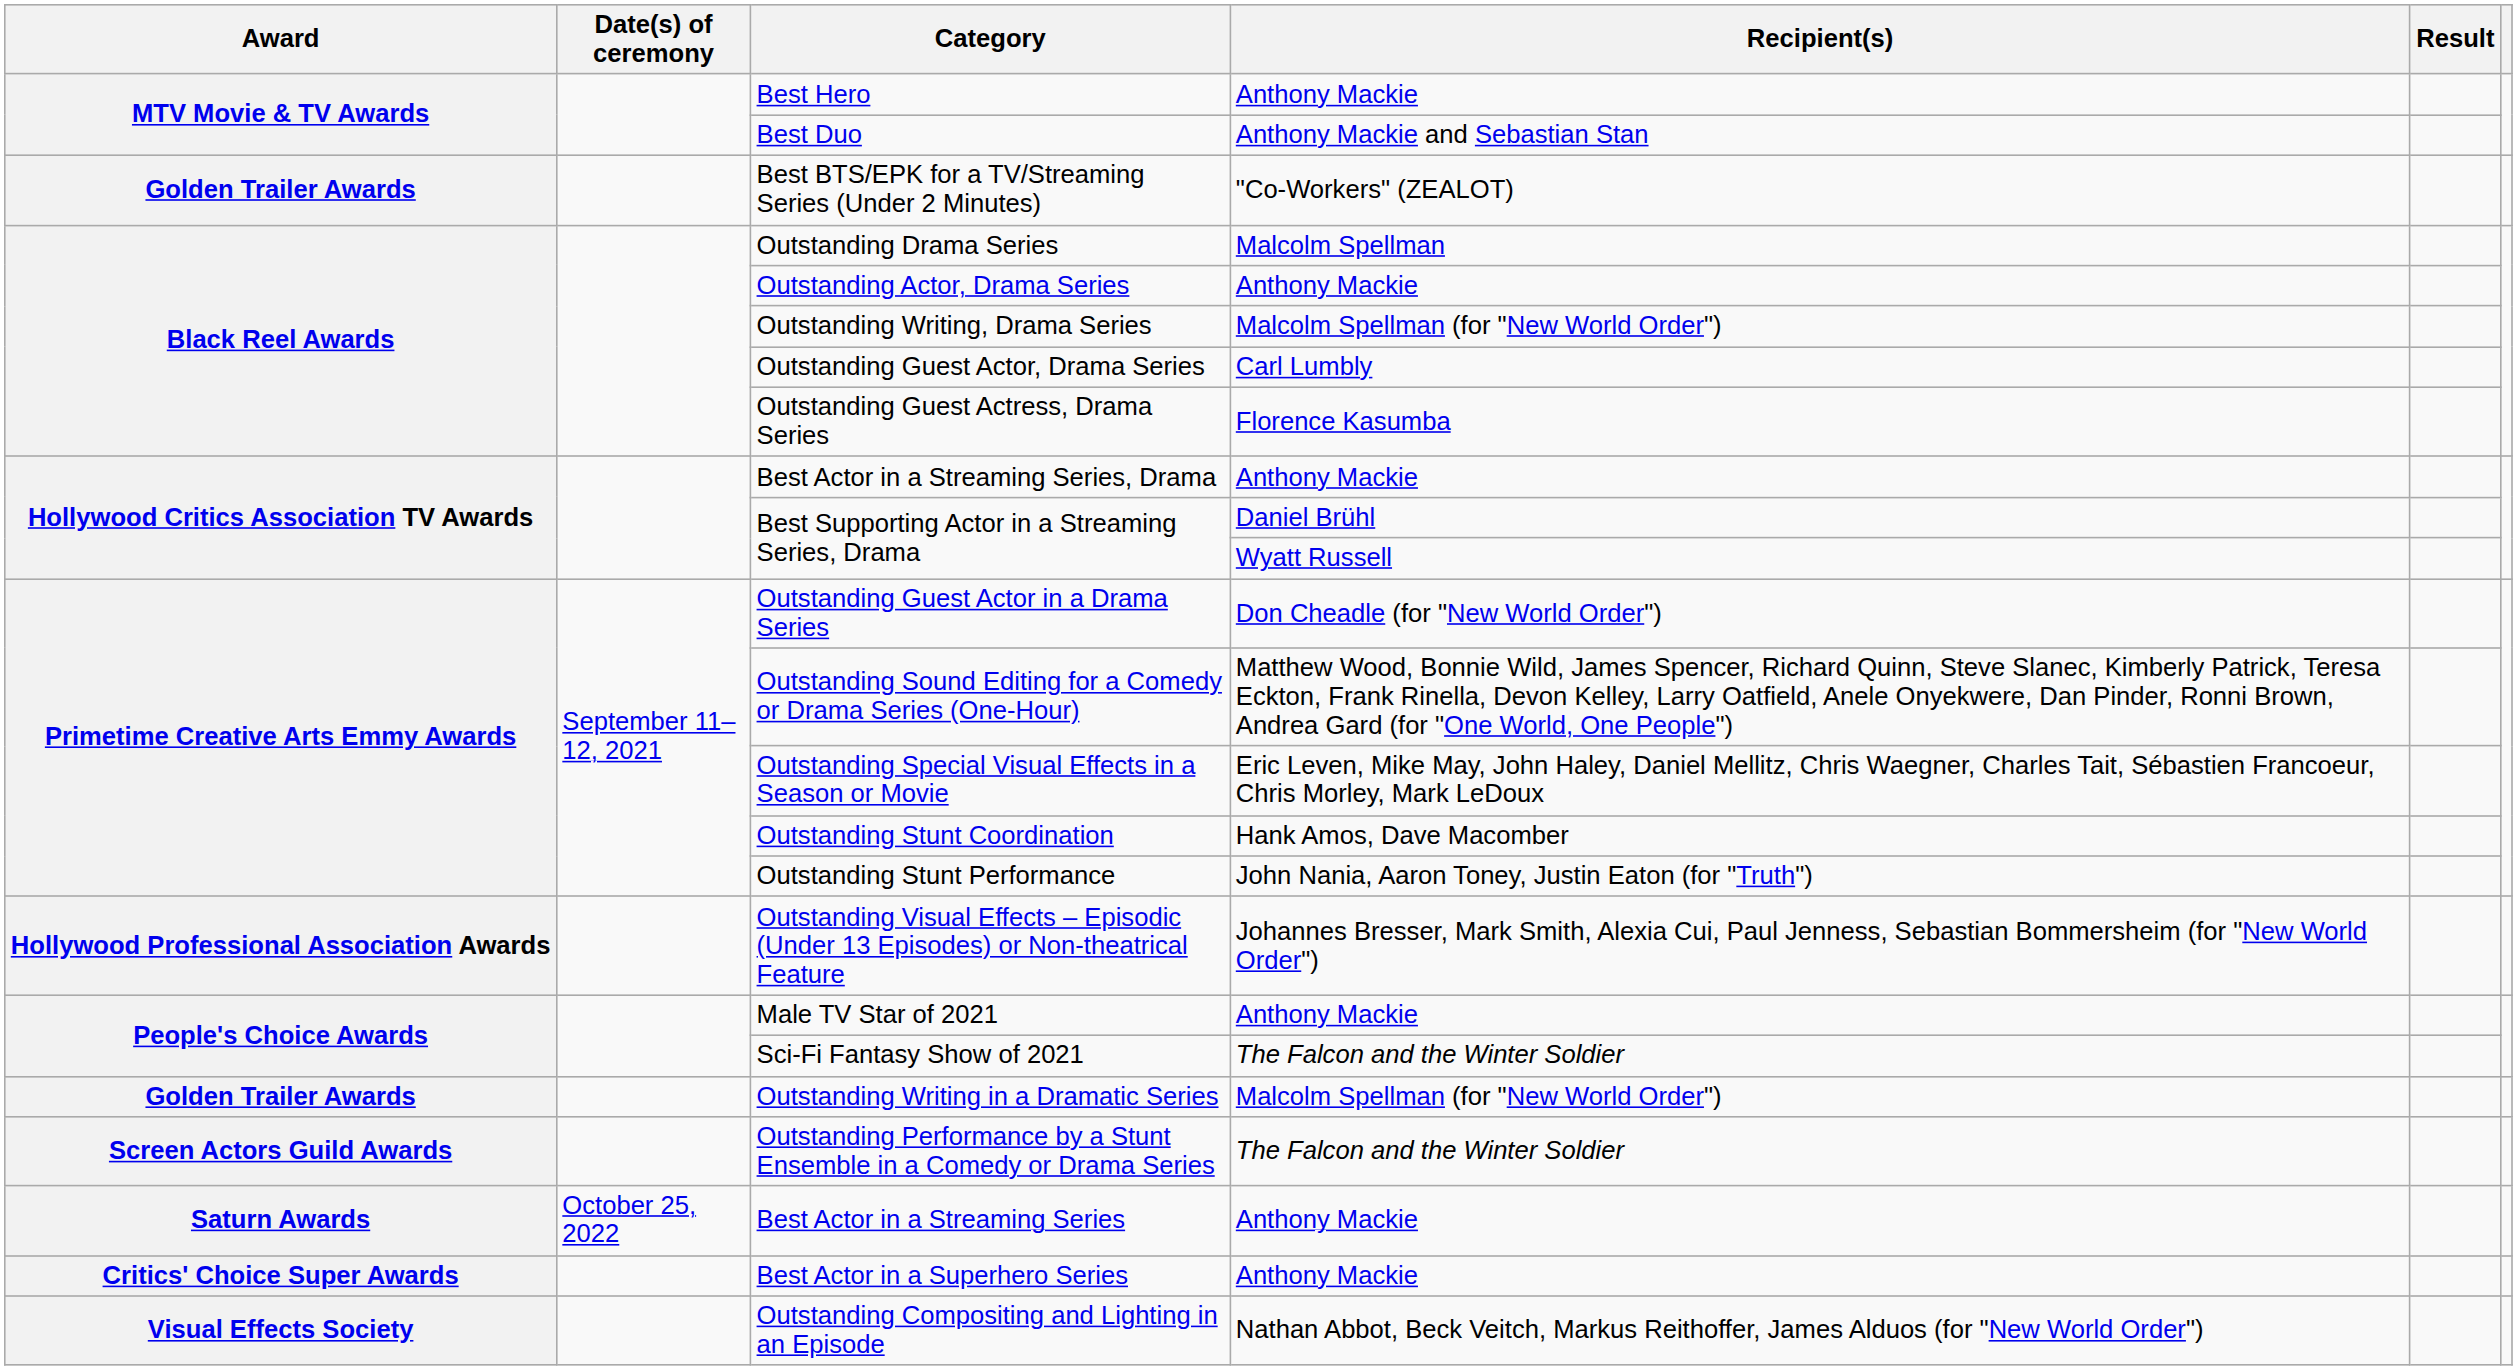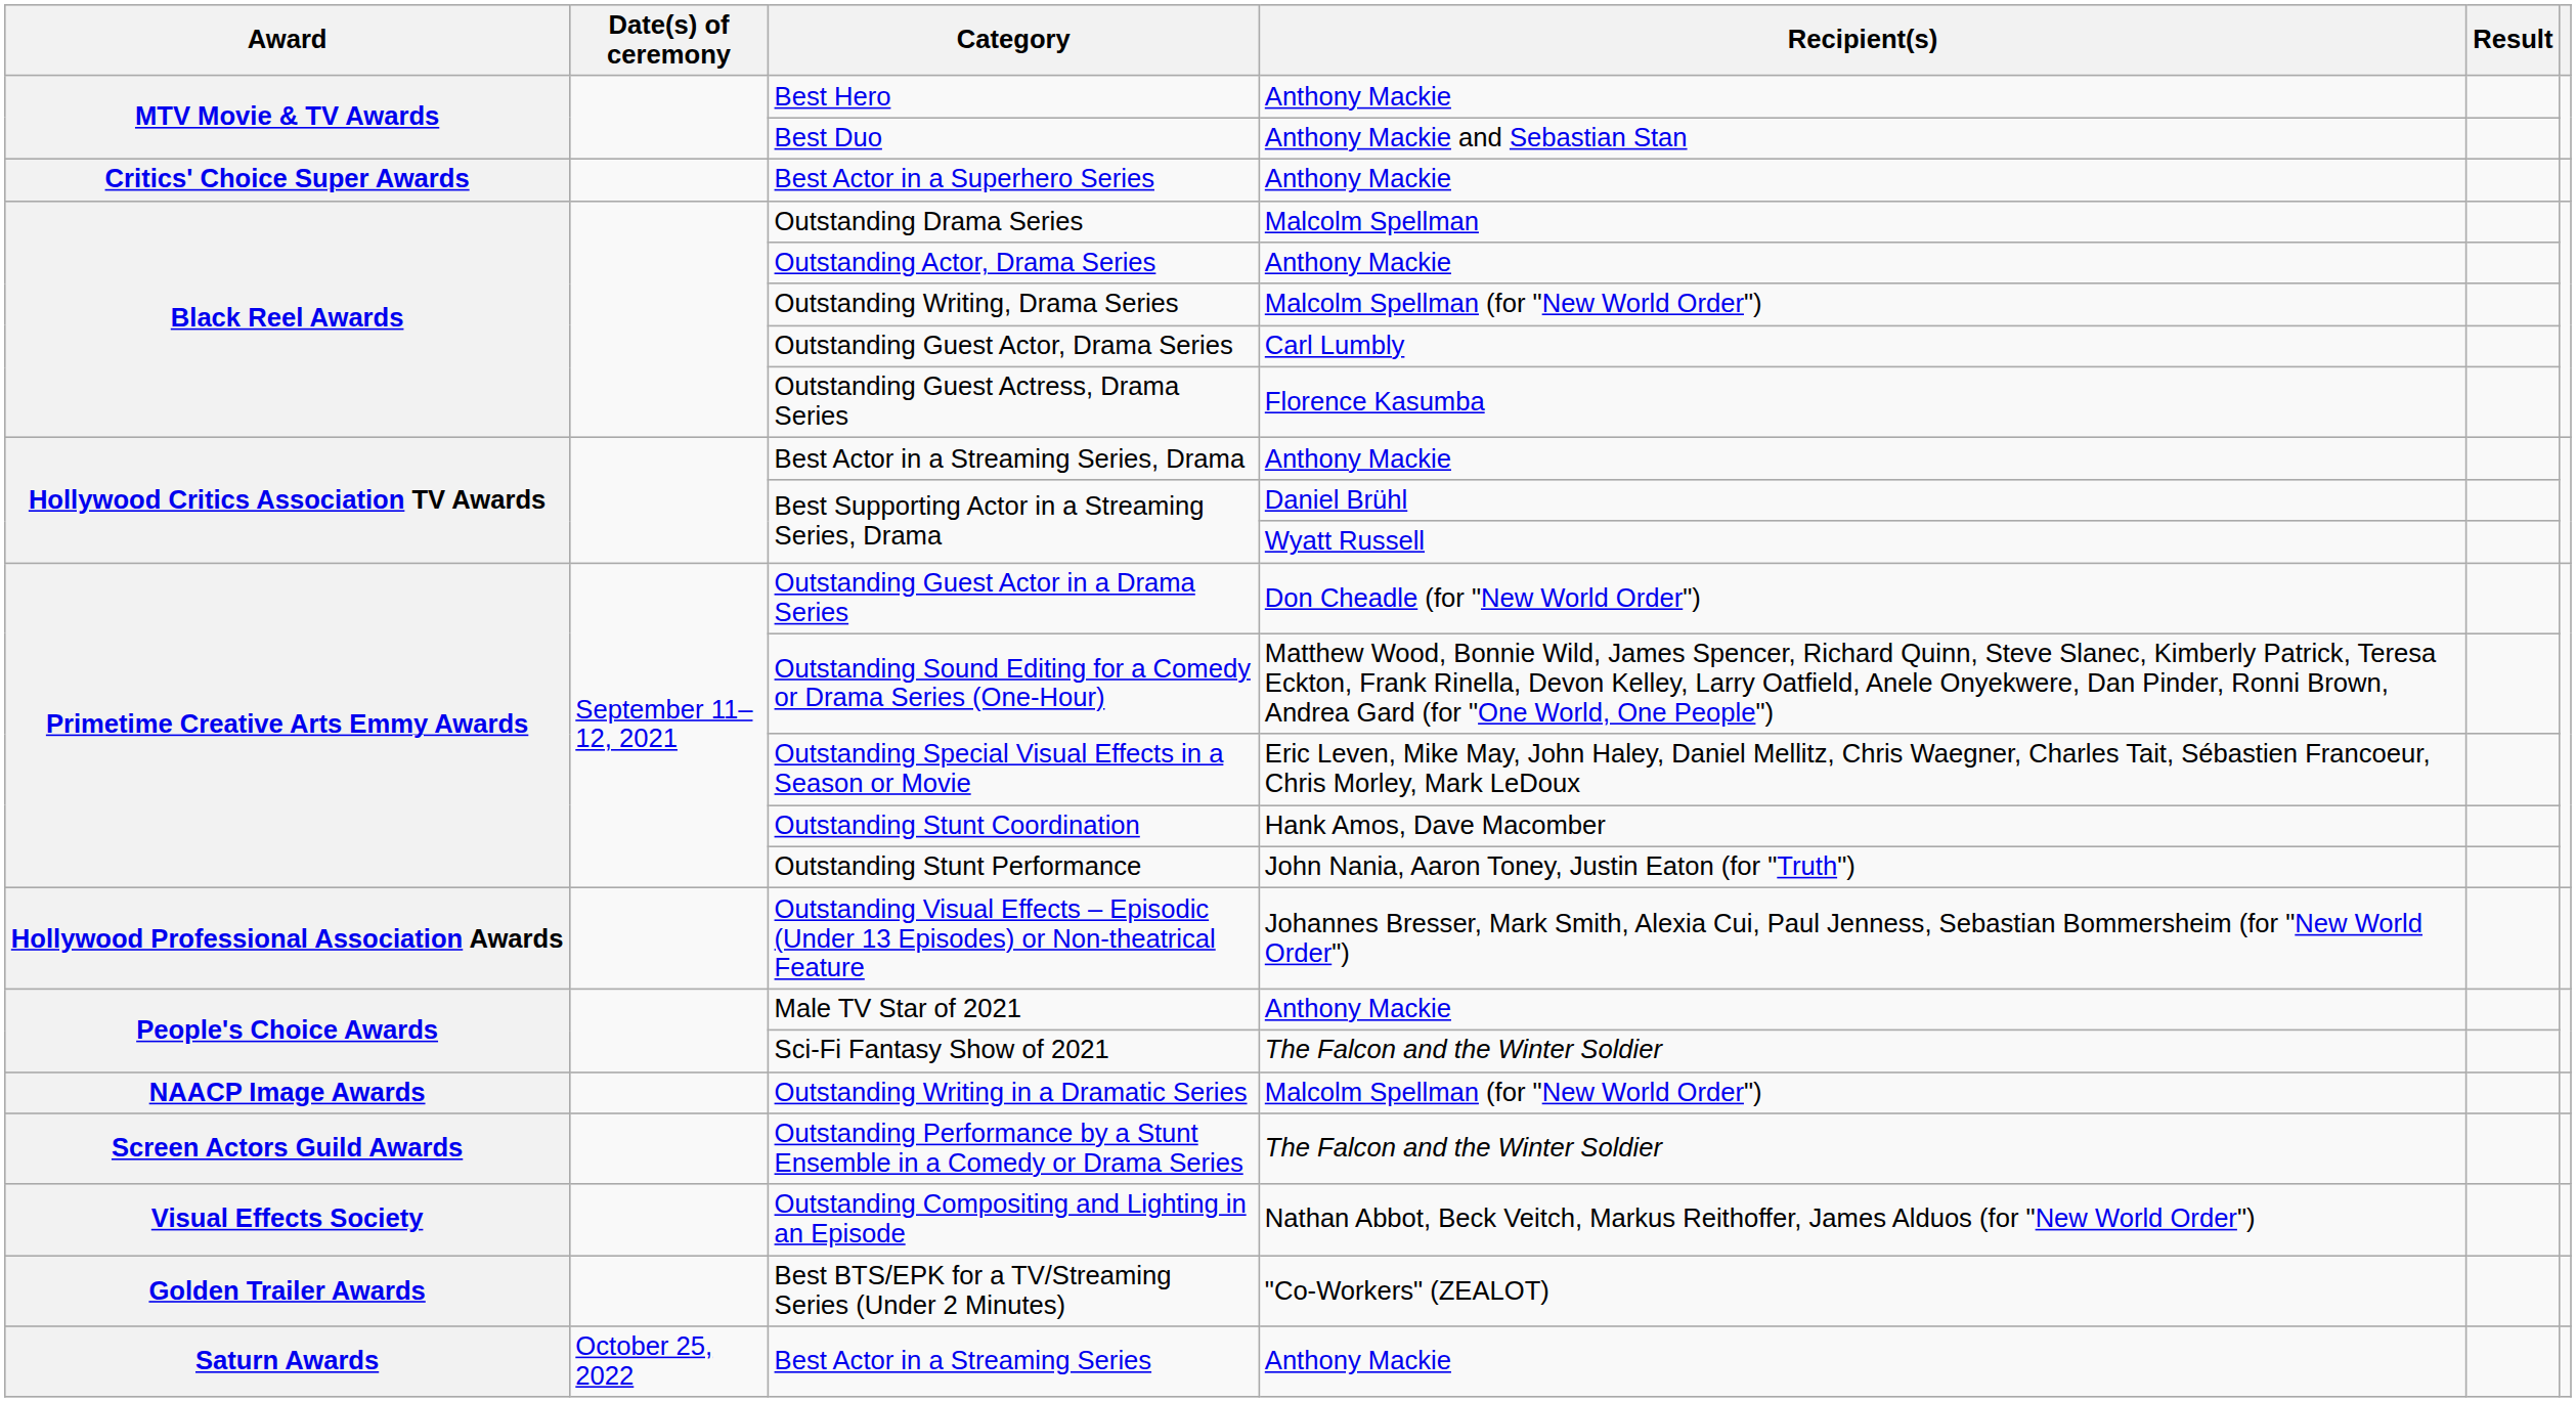 <table class="wikitable sortable plainrowheaders" style="width: 99%">
 <tr>
 <th scope="col" style="width:22%;">Award</th>
 <th scope="col">Date(s) of ceremony</th>
 <th scope="col">Category</th>
 <th scope="col">Recipient(s)</th>
 <th scope="col">Result</th>
 <th scope="col" class="unsortable"></th>
 </tr>
 <tr>
 <th scope="row" rowspan="2" style="text-align:center;"><a href='#'>MTV Movie & TV Awards</a></th>
 <td rowspan="2"><a href='#'></a></td>
 <td><a href='#'>Best Hero</a></td>
 <td><a href='#'>Anthony Mackie</a></td>
 <td></td>
 <td rowspan="2" style="text-align:center;"></td>
 </tr>
 <tr>
 <td><a href='#'>Best Duo</a></td>
 <td><a href='#'>Anthony Mackie</a> and <a href='#'>Sebastian Stan</a></td>
 <td></td>
 </tr>
 <tr>
-<th scope="row" style="text-align:center;"><a href='#'>Golden Trailer Awards</a></th>
+<th scope="row" style="text-align: center;"><a href='#'>Critics' Choice Super Awards</a></th>
+<td><a href='#'></a></td>
+<td><a href='#'>Best Actor in a Superhero Series</a></td>
+<td><a href='#'>Anthony Mackie</a></td>
 <td></td>
-<td>Best BTS/EPK for a TV/Streaming Series (Under 2 Minutes)</td>
-<td>"Co-Workers" (ZEALOT)</td>
-<td></td>
-<td style="text-align:center;"></td>
+<td style="text-align: center;"></td>
 </tr>
 <tr>
 <th scope="row" rowspan="5" style="text-align:center;"><a href='#'>Black Reel Awards</a></th>
 <td rowspan="5"><a href='#'></a></td>
 <td>Outstanding Drama Series</td>
 <td><a href='#'>Malcolm Spellman</a></td>
 <td></td>
 <td rowspan="5" style="text-align:center;"></td>
 </tr>
 <tr>
 <td><a href='#'>Outstanding Actor, Drama Series</a></td>
 <td><a href='#'>Anthony Mackie</a></td>
 <td></td>
 </tr>
 <tr>
 <td>Outstanding Writing, Drama Series</td>
 <td><a href='#'>Malcolm Spellman</a> (for "<a href='#'>New World Order</a>")</td>
 <td></td>
 </tr>
 <tr>
 <td>Outstanding Guest Actor, Drama Series</td>
 <td><a href='#'>Carl Lumbly</a></td>
 <td></td>
 </tr>
 <tr>
 <td>Outstanding Guest Actress, Drama Series</td>
 <td><a href='#'>Florence Kasumba</a></td>
 <td></td>
 </tr>
 <tr>
 <th scope="row" rowspan="3" style="text-align:center;"><a href='#'>Hollywood Critics Association</a> TV Awards</th>
 <td rowspan="3"><a href='#'></a></td>
 <td>Best Actor in a Streaming Series, Drama</td>
 <td><a href='#'>Anthony Mackie</a></td>
 <td></td>
 <td rowspan="3" style="text-align:center;"></td>
 </tr>
 <tr>
 <td rowspan="2">Best Supporting Actor in a Streaming Series, Drama</td>
 <td><a href='#'>Daniel Brühl</a></td>
 <td></td>
 </tr>
 <tr>
 <td><a href='#'>Wyatt Russell</a></td>
 <td></td>
 </tr>
 <tr>
 <th scope="row" rowspan="5" style="text-align:center;"><a href='#'>Primetime Creative Arts Emmy Awards</a></th>
 <td rowspan="5"><a href='#'>September 11–12, 2021</a></td>
 <td><a href='#'>Outstanding Guest Actor in a Drama Series</a></td>
 <td><a href='#'>Don Cheadle</a> (for "<a href='#'>New World Order</a>")</td>
 <td></td>
 <td rowspan="5" style="text-align:center;"></td>
 </tr>
 <tr>
 <td><a href='#'>Outstanding Sound Editing for a Comedy or Drama Series (One-Hour)</a></td>
 <td>Matthew Wood, Bonnie Wild, James Spencer, Richard Quinn, Steve Slanec, Kimberly Patrick, Teresa Eckton, Frank Rinella, Devon Kelley, Larry Oatfield, Anele Onyekwere, Dan Pinder, Ronni Brown, Andrea Gard (for "<a href='#'>One World, One People</a>")</td>
 <td></td>
 </tr>
 <tr>
 <td><a href='#'>Outstanding Special Visual Effects in a Season or Movie</a></td>
 <td>Eric Leven, Mike May, John Haley, Daniel Mellitz, Chris Waegner, Charles Tait, Sébastien Francoeur, Chris Morley, Mark LeDoux</td>
 <td></td>
 </tr>
 <tr>
 <td><a href='#'>Outstanding Stunt Coordination</a></td>
 <td>Hank Amos, Dave Macomber</td>
 <td></td>
 </tr>
 <tr>
 <td>Outstanding Stunt Performance</td>
 <td>John Nania, Aaron Toney, Justin Eaton (for "<a href='#'>Truth</a>")</td>
 <td></td>
 </tr>
 <tr>
 <th scope="row" style="text-align:center;"><a href='#'>Hollywood Professional Association</a> Awards</th>
 <td></td>
 <td><a href='#'>Outstanding Visual Effects – Episodic (Under 13 Episodes) or Non-theatrical Feature</a></td>
 <td>Johannes Bresser, Mark Smith, Alexia Cui, Paul Jenness, Sebastian Bommersheim (for "<a href='#'>New World Order</a>")</td>
 <td></td>
 <td style="text-align:center;"></td>
 </tr>
 <tr>
 <th rowspan="2" scope="row" style="text-align:center;"><a href='#'>People's Choice Awards</a></th>
 <td rowspan="2"><a href='#'></a></td>
 <td>Male TV Star of 2021</td>
 <td><a href='#'>Anthony Mackie</a></td>
 <td></td>
 <td rowspan="2" style="text-align:center;"></td>
 </tr>
 <tr>
 <td>Sci-Fi Fantasy Show of 2021</td>
 <td><em>The Falcon and the Winter Soldier</em></td>
 <td></td>
 </tr>
 <tr>
-<th scope="row" style="text-align:center;"><a href='#'>Golden Trailer Awards</a></th>
+<th scope="row" style="text-align:center;"><a href='#'>NAACP Image Awards</a></th>
 <td><a href='#'></a></td>
 <td><a href='#'>Outstanding Writing in a Dramatic Series</a></td>
 <td><a href='#'>Malcolm Spellman</a> (for "<a href='#'>New World Order</a>")</td>
 <td></td>
 <td style="text-align: center;"></td>
 </tr>
 <tr>
 <th scope="row" style="text-align:center;"><a href='#'>Screen Actors Guild Awards</a></th>
 <td><a href='#'></a></td>
 <td><a href='#'>Outstanding Performance by a Stunt Ensemble in a Comedy or Drama Series</a></td>
 <td><em>The Falcon and the Winter Soldier</em></td>
 <td></td>
 <td style="text-align: center;"></td>
 </tr>
 <tr>
+<th scope="row" style="text-align: center;"><a href='#'>Visual Effects Society</a></th>
+<td><a href='#'></a></td>
+<td><a href='#'>Outstanding Compositing and Lighting in an Episode</a></td>
+<td>Nathan Abbot, Beck Veitch, Markus Reithoffer, James Alduos (for "<a href='#'>New World Order</a>")</td>
+<td></td>
+<td style="text-align: center;"></td>
+</tr>
+<tr>
+<th scope="row" style="text-align:center;"><a href='#'>Golden Trailer Awards</a></th>
+<td></td>
+<td>Best BTS/EPK for a TV/Streaming Series (Under 2 Minutes)</td>
+<td>"Co-Workers" (ZEALOT)</td>
+<td></td>
+<td style="text-align:center;"></td>
+</tr>
+<tr>
 <th scope="row" style="text-align: center;"><a href='#'>Saturn Awards</a></th>
 <td><a href='#'>October 25, 2022</a></td>
 <td><a href='#'>Best Actor in a Streaming Series</a></td>
 <td><a href='#'>Anthony Mackie</a></td>
 <td></td>
 <td style="text-align: center;"></td>
 </tr>
-<tr>
-<th scope="row" style="text-align: center;"><a href='#'>Critics' Choice Super Awards</a></th>
-<td><a href='#'></a></td>
-<td><a href='#'>Best Actor in a Superhero Series</a></td>
-<td><a href='#'>Anthony Mackie</a></td>
-<td></td>
-<td style="text-align: center;"></td>
-</tr>
-<tr>
-<th scope="row" style="text-align: center;"><a href='#'>Visual Effects Society</a></th>
-<td><a href='#'></a></td>
-<td><a href='#'>Outstanding Compositing and Lighting in an Episode</a></td>
-<td>Nathan Abbot, Beck Veitch, Markus Reithoffer, James Alduos (for "<a href='#'>New World Order</a>")</td>
-<td></td>
-<td style="text-align: center;"></td>
-</tr>
 </table>
